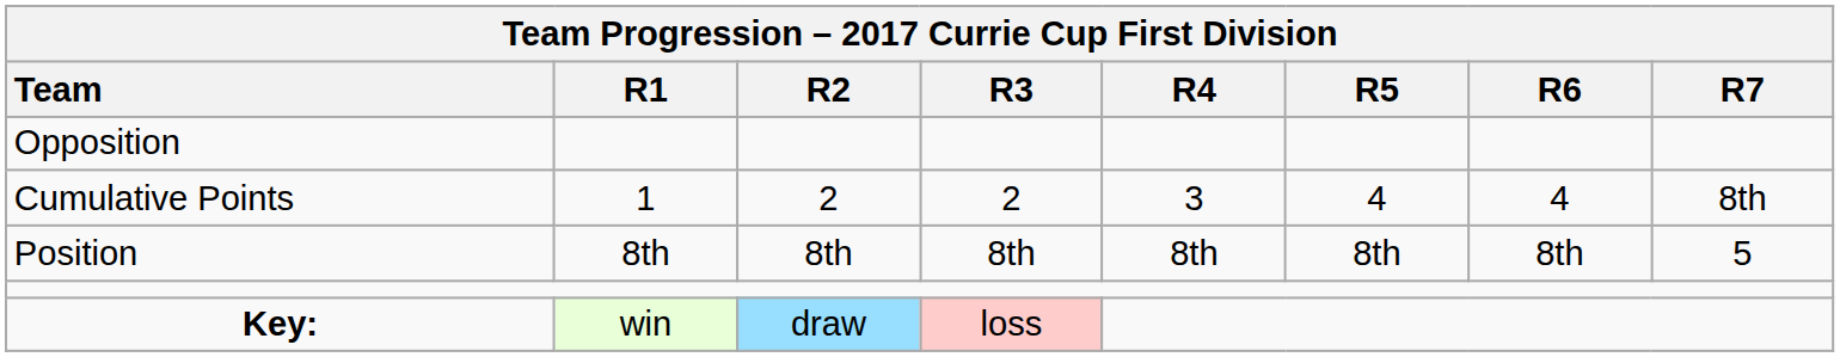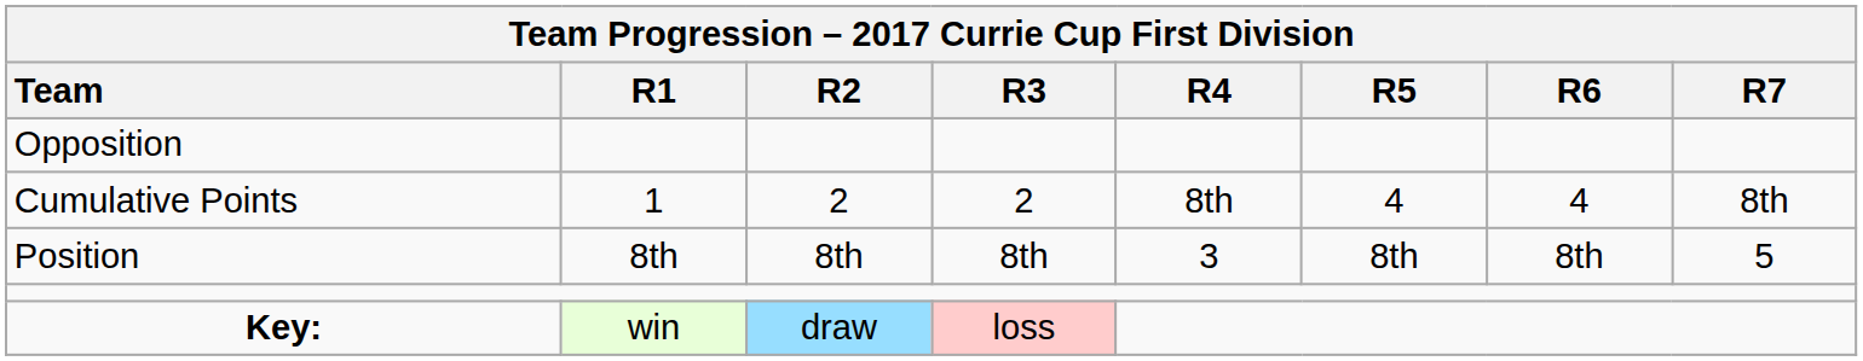 <table class="wikitable collapsible" style="text-align:center; font-size:90%; width:60%;">
 <tr>
 <th colspan=100%>Team Progression – 2017 Currie Cup First Division</th>
 </tr>
 <tr>
 <th style="text-align:left; width:30%;">Team</th>
 <th style="width:10%;">R1</th>
 <th style="width:10%;">R2</th>
 <th style="width:10%;">R3</th>
 <th style="width:10%;">R4</th>
 <th style="width:10%;">R5</th>
 <th style="width:10%;">R6</th>
 <th style="width:10%;">R7</th>
 </tr>
 <tr>
 <td align=left>Opposition</td>
 <td></td>
 <td></td>
 <td></td>
 <td></td>
 <td></td>
 <td></td>
 <td></td>
 </tr>
 <tr>
 <td align=left>Cumulative Points</td>
 <td>1</td>
 <td>2</td>
 <td>2</td>
-<td>3</td>
+<td>8th</td>
 <td>4</td>
 <td>4</td>
 <td>8th</td>
 </tr>
 <tr>
 <td align=left>Position</td>
 <td>8th</td>
 <td>8th</td>
 <td>8th</td>
-<td>8th</td>
+<td>3</td>
 <td>8th</td>
 <td>8th</td>
 <td>5</td>
 </tr>
 <tr>
 <td colspan="100%" style="text-align:center;"></td>
 </tr>
 <tr>
 <td><strong>Key:</strong></td>
 <td style="background:#E8FFD8;">win</td>
 <td style="background:#97DEFF;">draw</td>
 <td style="background:#FFCCCC;">loss</td>
 <td colspan="100%"></td>
 </tr>
 </table>
